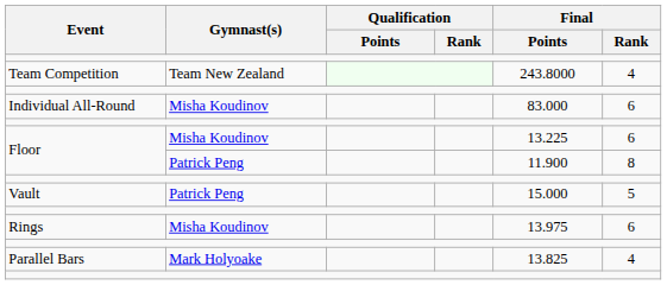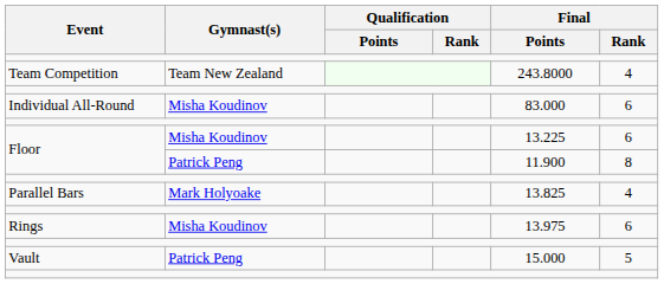 <table class=wikitable style="font-size:90%">
 <tr>
 <th rowspan="2" width=150>Event</th>
 <th rowspan="2" width=150>Gymnast(s)</th>
 <th colspan="2" width=150>Qualification</th>
 <th colspan="2" width=150>Final</th>
 </tr>
 <tr>
 <th width=100>Points</th>
 <th width=50>Rank</th>
 <th width=100>Points</th>
 <th width=50>Rank</th>
 </tr>
 <tr>
 <td colspan=6 height=1></td>
 </tr>
 <tr>
 <td>Team Competition</td>
 <td>Team New Zealand</td>
 <td colspan=2 bgcolor="honeydew"></td>
 <td align="center">243.8000</td>
 <td align="center">4</td>
 </tr>
 <tr>
 <td colspan=6 height=1></td>
 </tr>
 <tr>
 <td rowspan=1>Individual All-Round</td>
 <td><a href='#'>Misha Koudinov</a></td>
 <td align="center"></td>
 <td align="center"></td>
 <td align="center">83.000</td>
 <td align="center">6</td>
 </tr>
 <tr>
 <td colspan=6 height=1></td>
 </tr>
 <tr>
 <td rowspan=2>Floor</td>
 <td><a href='#'>Misha Koudinov</a></td>
 <td align="center"></td>
 <td align="center"></td>
 <td align="center">13.225</td>
 <td align="center">6</td>
 </tr>
 <tr>
 <td><a href='#'>Patrick Peng</a></td>
 <td align="center"></td>
 <td align="center"></td>
 <td align="center">11.900</td>
 <td align="center">8</td>
 </tr>
 <tr>
 <td colspan=6 height=1></td>
 </tr>
 <tr>
-<td rowspan=1>Vault</td>
-<td><a href='#'>Patrick Peng</a></td>
+<td rowspan=1>Parallel Bars</td>
+<td><a href='#'>Mark Holyoake</a></td>
 <td align="center"></td>
 <td align="center"></td>
-<td align="center">15.000</td>
-<td align="center">5</td>
+<td align="center">13.825</td>
+<td align="center">4</td>
 </tr>
 <tr>
 <td colspan=6 height=1></td>
 </tr>
 <tr>
 <td rowspan=1>Rings</td>
 <td><a href='#'>Misha Koudinov</a></td>
 <td align="center"></td>
 <td align="center"></td>
 <td align="center">13.975</td>
 <td align="center">6</td>
 </tr>
 <tr>
 <td colspan=6 height=1></td>
 </tr>
 <tr>
-<td rowspan=1>Parallel Bars</td>
-<td><a href='#'>Mark Holyoake</a></td>
+<td rowspan=1>Vault</td>
+<td><a href='#'>Patrick Peng</a></td>
 <td align="center"></td>
 <td align="center"></td>
-<td align="center">13.825</td>
-<td align="center">4</td>
+<td align="center">15.000</td>
+<td align="center">5</td>
 </tr>
 <tr>
 <td colspan=6 height=1></td>
 </tr>
 </table>
